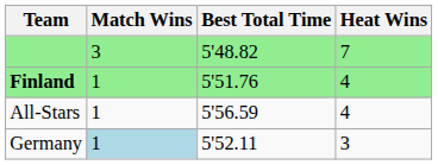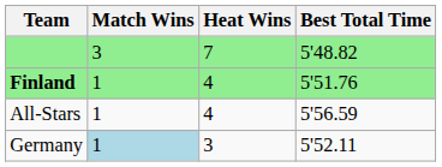 <table class="wikitable">
 <tr>
 <th>Team</th>
 <th>Match Wins</th>
+<th>Heat Wins</th>
 <th>Best Total Time</th>
-<th>Heat Wins</th>
 </tr>
 <tr style="background:lightgreen;">
 <td><strong></strong></td>
 <td>3</td>
+<td>7</td>
 <td>5'48.82</td>
-<td>7</td>
 </tr>
 <tr style="background:lightgreen;">
 <td><strong> Finland</strong></td>
 <td>1</td>
+<td>4</td>
 <td>5'51.76</td>
-<td>4</td>
 </tr>
 <tr>
 <td> All-Stars</td>
 <td>1</td>
+<td>4</td>
 <td>5'56.59</td>
-<td>4</td>
 </tr>
 <tr>
 <td> Germany</td>
 <td style="background: lightblue;">1</td>
+<td>3</td>
 <td>5'52.11</td>
-<td>3</td>
 </tr>
 </table>
